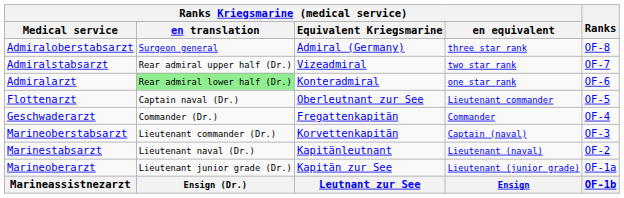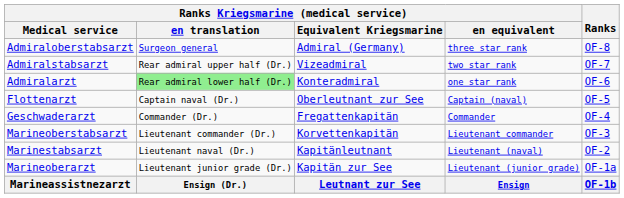 <table class="wikitable">
 <tr>
 <th colspan="4">Ranks <a href='#'>Kriegsmarine</a> (medical service)</th>
 <th rowspan="2"><br>Ranks</th>
 </tr>
 <tr align="center">
 <th>Medical service</th>
 <th><a href='#'>en</a> translation</th>
 <th>Equivalent Kriegsmarine</th>
 <th>en equivalent</th>
 </tr>
 <tr>
 <td><a href='#'>Admiraloberstabsarzt</a></td>
 <td><small><a href='#'>Surgeon general</a></small></td>
 <td><a href='#'>Admiral (Germany)</a></td>
 <td><small><a href='#'>three star rank</a></small></td>
 <td><a href='#'>OF-8</a></td>
 </tr>
 <tr>
 <td><a href='#'>Admiralstabsarzt</a></td>
 <td><small>Rear admiral upper half (Dr.)</small></td>
 <td><a href='#'>Vizeadmiral</a></td>
 <td><small><a href='#'>two star rank</a></small></td>
 <td><a href='#'>OF-7</a></td>
 </tr>
 <tr>
 <td><a href='#'>Admiralarzt</a></td>
 <td style="background: lightgreen;"><small>Rear admiral lower half (Dr.)</small></td>
 <td><a href='#'>Konteradmiral</a></td>
 <td><small><a href='#'>one star rank</a></small></td>
 <td><a href='#'>OF-6</a></td>
 </tr>
 <tr>
 <td><a href='#'>Flottenarzt</a></td>
 <td><small>Captain naval (Dr.)</small></td>
 <td><a href='#'>Oberleutnant zur See</a></td>
-<td><small><a href='#'>Lieutenant commander</a></small></td>
+<td><small><a href='#'>Captain (naval)</a></small></td>
 <td><a href='#'>OF-5</a></td>
 </tr>
 <tr>
 <td><a href='#'>Geschwaderarzt</a></td>
 <td><small>Commander (Dr.)</small></td>
 <td><a href='#'>Fregattenkapitän</a></td>
 <td><small><a href='#'>Commander</a></small></td>
 <td><a href='#'>OF-4</a></td>
 </tr>
 <tr>
 <td><a href='#'>Marineoberstabsarzt</a></td>
 <td><small>Lieutenant commander (Dr.)</small></td>
 <td><a href='#'>Korvettenkapitän</a></td>
-<td><small><a href='#'>Captain (naval)</a></small></td>
+<td><small><a href='#'>Lieutenant commander</a></small></td>
 <td><a href='#'>OF-3</a></td>
 </tr>
 <tr>
 <td><a href='#'>Marinestabsarzt</a></td>
 <td><small>Lieutenant naval (Dr.)</small></td>
 <td><a href='#'>Kapitänleutnant</a></td>
 <td><small><a href='#'>Lieutenant (naval)</a></small></td>
 <td><a href='#'>OF-2</a></td>
 </tr>
 <tr>
 <td><a href='#'>Marineoberarzt</a></td>
 <td><small> Lieutenant junior grade (Dr.)</small></td>
 <td><a href='#'>Kapitän zur See</a></td>
 <td><small><a href='#'>Lieutenant (junior grade)</a></small></td>
 <td><a href='#'>OF-1a</a></td>
 </tr>
 <tr>
 <th><span><strong>Marineassistnezarzt</strong></span></th>
 <th><small>Ensign (Dr.)</small></th>
 <th><a href='#'>Leutnant zur See</a></th>
 <th><small><a href='#'>Ensign</a></small></th>
 <th><a href='#'>OF-1b</a></th>
 </tr>
 </table>
